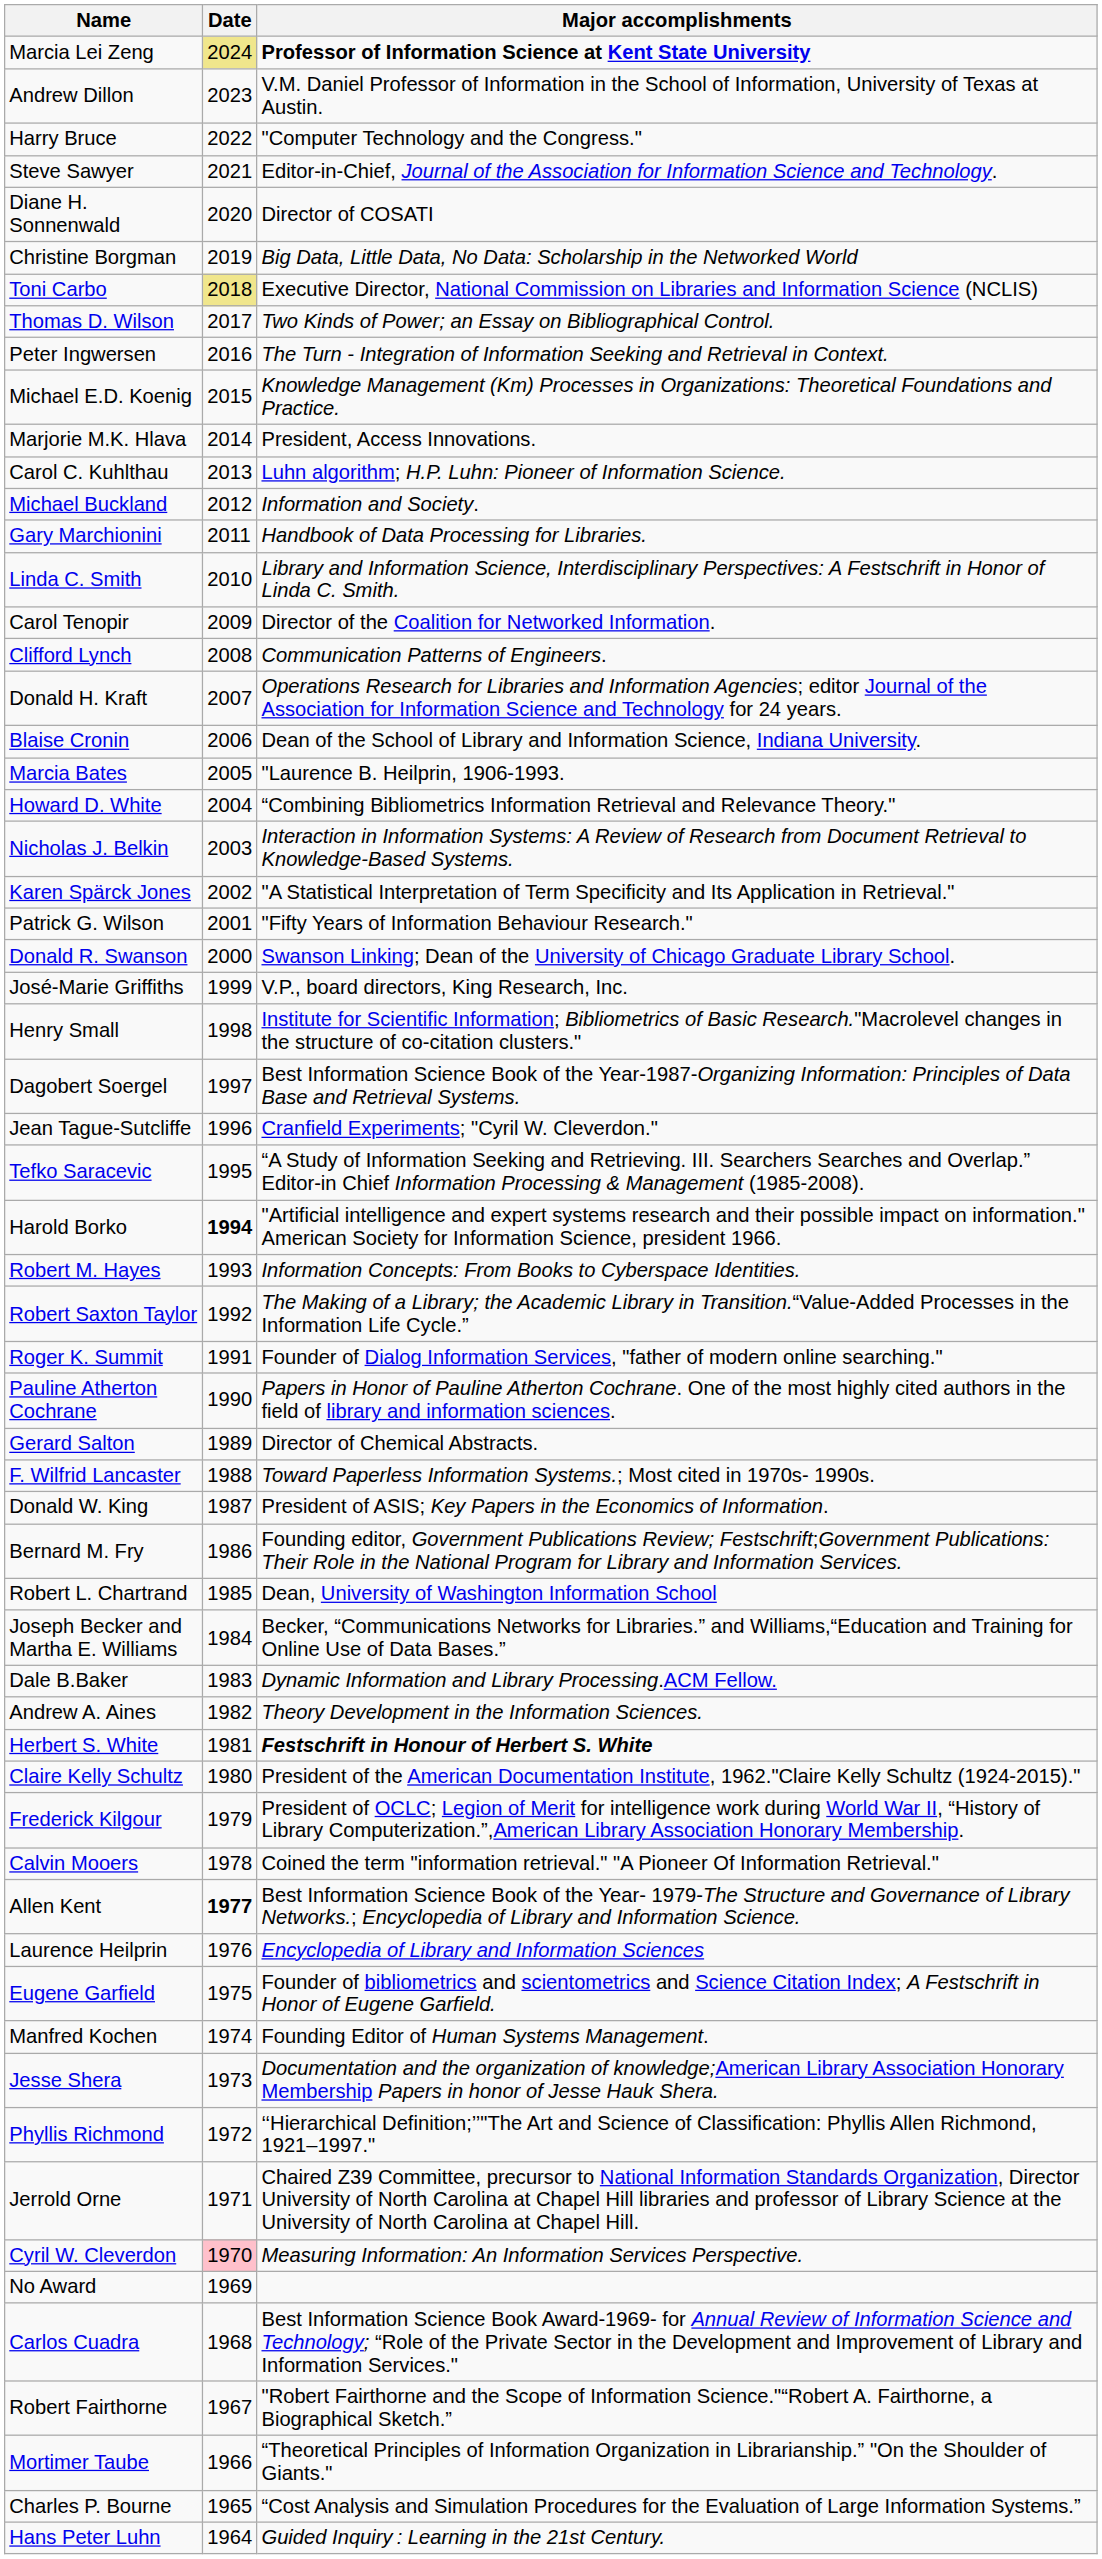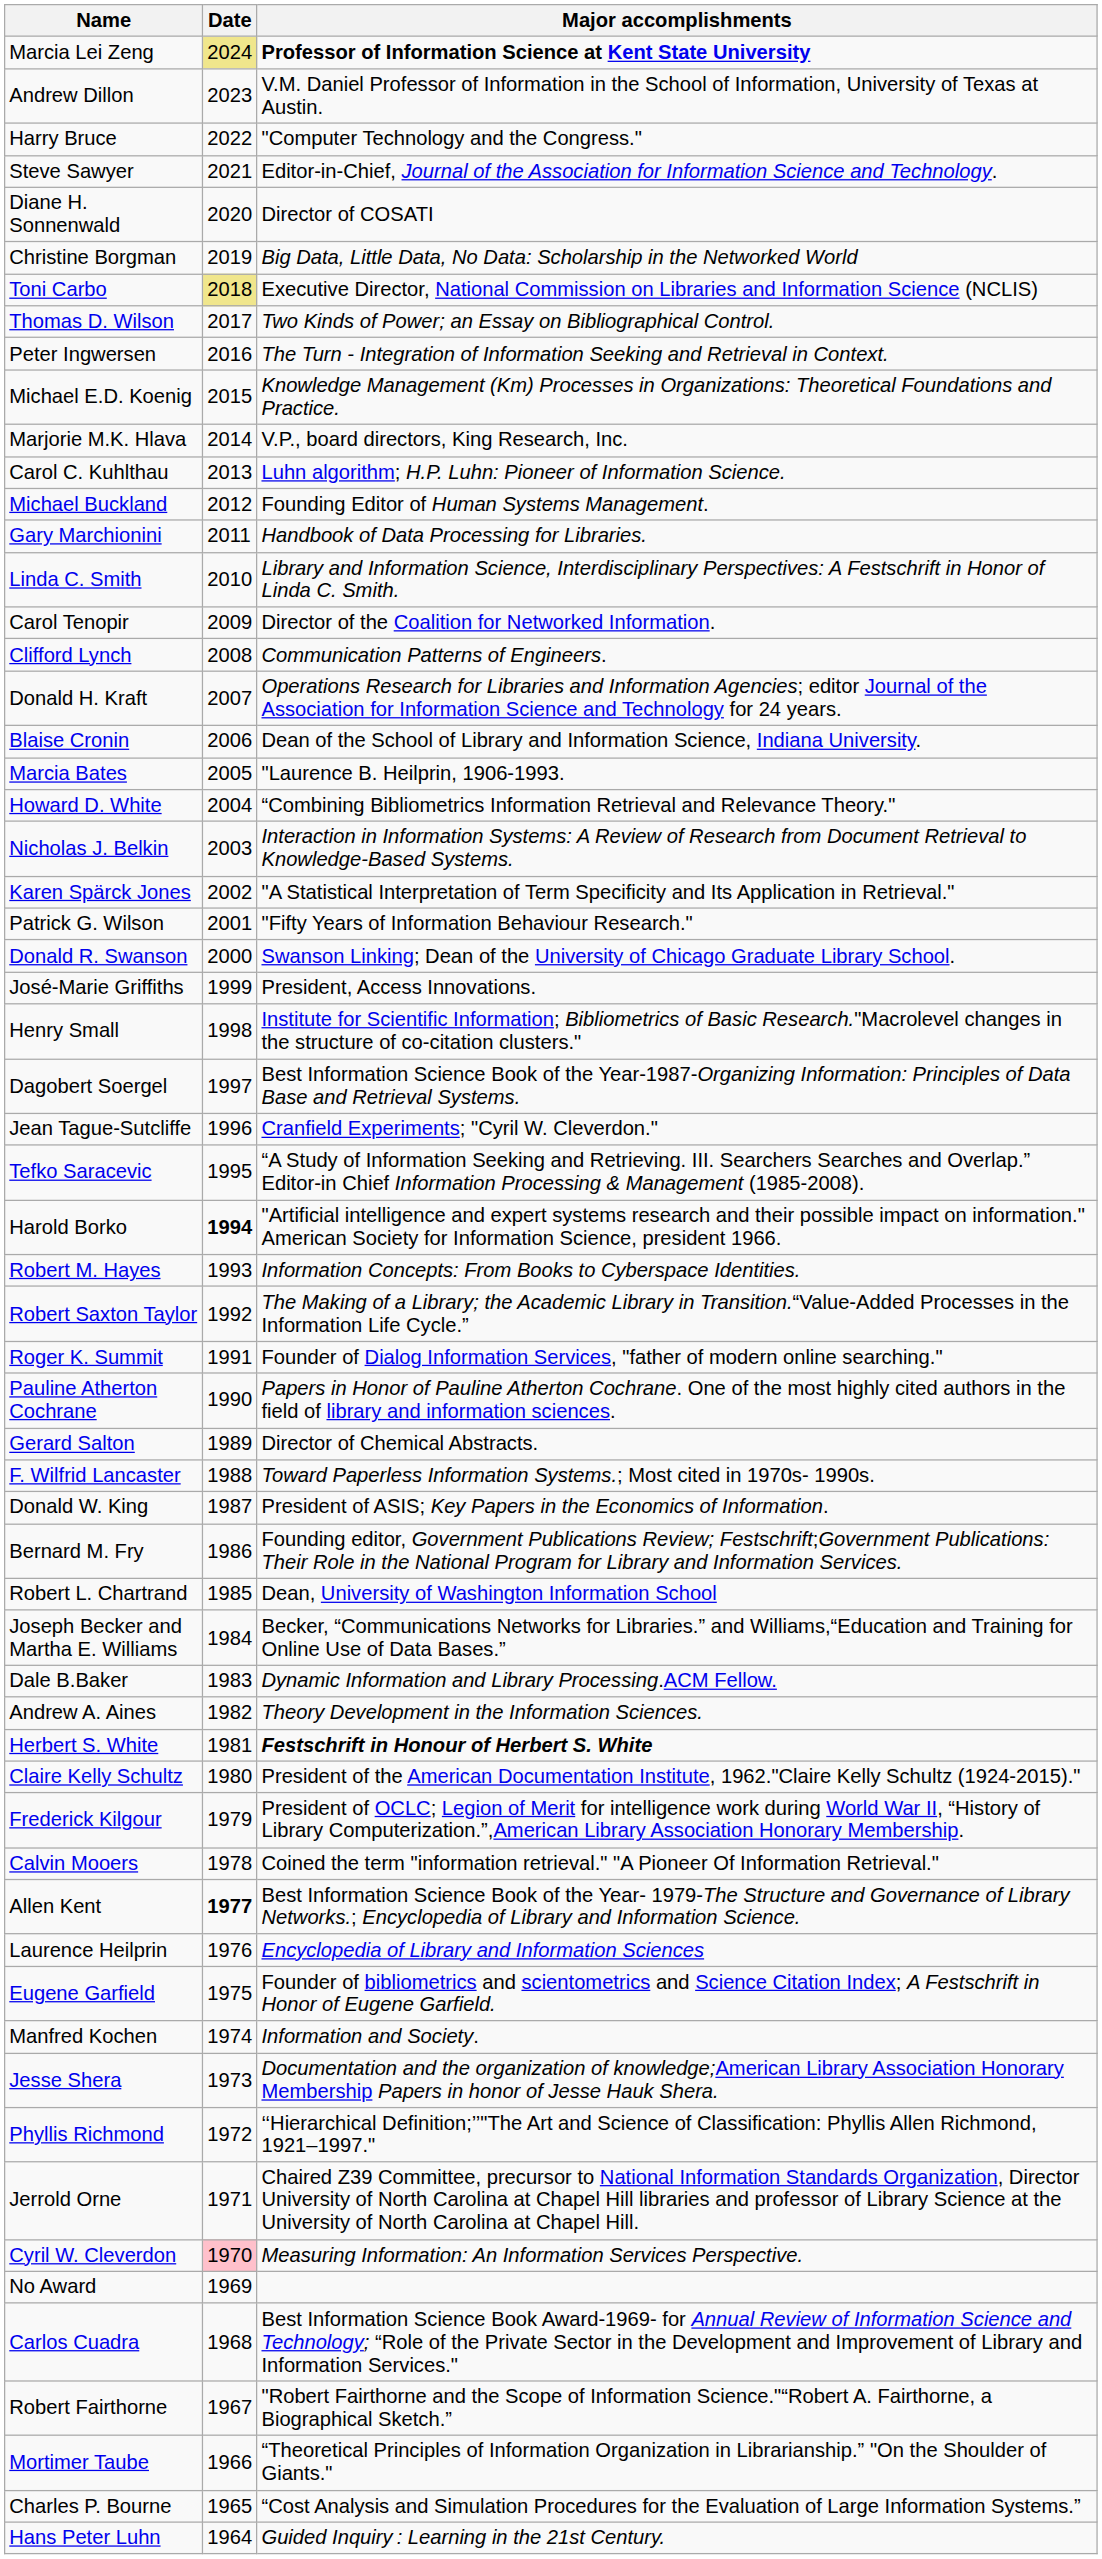 <table class="wikitable sortable">
 <tr>
 <th>Name</th>
 <th>Date</th>
 <th>Major accomplishments</th>
 </tr>
 <tr>
 <td>Marcia Lei Zeng</td>
 <td style="background: khaki;">2024</td>
 <td><strong>Professor of Information Science at <a href='#'>Kent State University</a></strong></td>
 </tr>
 <tr>
 <td>Andrew Dillon</td>
 <td>2023</td>
 <td>V.M. Daniel Professor of Information in the School of Information, University of Texas at Austin.</td>
 </tr>
 <tr>
 <td>Harry Bruce</td>
 <td>2022</td>
 <td>"Computer Technology and the Congress."</td>
 </tr>
 <tr>
 <td>Steve Sawyer</td>
 <td>2021</td>
 <td>Editor-in-Chief, <em><a href='#'>Journal of the Association for Information Science and Technology</a></em>.</td>
 </tr>
 <tr>
 <td>Diane H. Sonnenwald</td>
 <td>2020</td>
 <td>Director of COSATI </td>
 </tr>
 <tr>
 <td>Christine Borgman</td>
 <td>2019</td>
 <td><em>Big Data, Little Data, No Data: Scholarship in the Networked World</em> </td>
 </tr>
 <tr>
 <td><a href='#'>Toni Carbo</a></td>
 <td style="background: khaki;">2018</td>
 <td>Executive Director, <a href='#'>National Commission on Libraries and Information Science</a> (NCLIS)</td>
 </tr>
 <tr>
 <td><a href='#'>Thomas D. Wilson</a></td>
 <td>2017</td>
 <td><em>Two Kinds of Power; an Essay on Bibliographical Control.</em></td>
 </tr>
 <tr>
 <td>Peter Ingwersen</td>
 <td>2016</td>
 <td><em>The Turn - Integration of Information Seeking and Retrieval in Context.</em></td>
 </tr>
 <tr>
 <td>Michael E.D. Koenig</td>
 <td>2015</td>
 <td><em>Knowledge Management (Km) Processes in Organizations: Theoretical Foundations and Practice.</em> </td>
 </tr>
 <tr>
 <td>Marjorie M.K. Hlava</td>
 <td>2014</td>
-<td>President, Access Innovations.</td>
+<td>V.P., board directors, King Research, Inc.</td>
 </tr>
 <tr>
 <td>Carol C. Kuhlthau</td>
 <td>2013</td>
 <td><a href='#'>Luhn algorithm</a>; <em>H.P. Luhn: Pioneer of Information Science.</em></td>
 </tr>
 <tr>
 <td><a href='#'>Michael Buckland</a></td>
 <td>2012</td>
-<td><em>Information and Society</em>.</td>
+<td>Founding Editor of <em>Human Systems Management</em>.</td>
 </tr>
 <tr>
 <td><a href='#'>Gary Marchionini</a></td>
 <td>2011</td>
 <td><em>Handbook of Data Processing for Libraries.</em></td>
 </tr>
 <tr>
 <td><a href='#'>Linda C. Smith</a></td>
 <td>2010</td>
 <td><em>Library and Information Science, Interdisciplinary Perspectives: A Festschrift in Honor of Linda C. Smith.</em> </td>
 </tr>
 <tr>
 <td>Carol Tenopir</td>
 <td>2009</td>
 <td>Director of the <a href='#'>Coalition for Networked Information</a>.</td>
 </tr>
 <tr>
 <td><a href='#'>Clifford Lynch</a></td>
 <td>2008</td>
 <td><em>Communication Patterns of Engineers</em>.</td>
 </tr>
 <tr>
 <td>Donald H. Kraft</td>
 <td>2007</td>
 <td><em>Operations Research for Libraries and Information Agencies</em>; editor <a href='#'>Journal of the Association for Information Science and Technology</a> for 24 years.</td>
 </tr>
 <tr>
 <td><a href='#'>Blaise Cronin</a></td>
 <td>2006</td>
 <td>Dean of the School of Library and Information Science, <a href='#'>Indiana University</a>.</td>
 </tr>
 <tr>
 <td><a href='#'>Marcia Bates</a></td>
 <td>2005</td>
 <td>"Laurence B. Heilprin, 1906-1993.</td>
 </tr>
 <tr>
 <td><a href='#'>Howard D. White</a></td>
 <td>2004</td>
 <td>“Combining Bibliometrics Information Retrieval and Relevance Theory."</td>
 </tr>
 <tr>
 <td><a href='#'>Nicholas J. Belkin</a></td>
 <td>2003</td>
 <td><em>Interaction in Information Systems: A Review of Research from Document Retrieval to Knowledge-Based Systems.</em> </td>
 </tr>
 <tr>
 <td><a href='#'>Karen Spärck Jones</a></td>
 <td>2002</td>
 <td>"A Statistical Interpretation of Term Specificity and Its Application in Retrieval."</td>
 </tr>
 <tr>
 <td>Patrick G. Wilson</td>
 <td>2001</td>
 <td>"Fifty Years of Information Behaviour Research."</td>
 </tr>
 <tr>
 <td><a href='#'>Donald R. Swanson</a></td>
 <td>2000</td>
 <td><a href='#'>Swanson Linking</a>; Dean of the <a href='#'>University of Chicago Graduate Library School</a>.</td>
 </tr>
 <tr>
 <td>José-Marie Griffiths</td>
 <td>1999</td>
-<td>V.P., board directors, King Research, Inc.</td>
+<td>President, Access Innovations.</td>
 </tr>
 <tr>
 <td>Henry Small</td>
 <td>1998</td>
 <td><a href='#'>Institute for Scientific Information</a>; <em>Bibliometrics of Basic Research.</em>"Macrolevel changes in the structure of co-citation clusters."</td>
 </tr>
 <tr>
 <td>Dagobert Soergel</td>
 <td>1997</td>
 <td>Best Information Science Book of the Year-1987-<em>Organizing Information: Principles of Data Base and Retrieval Systems.</em></td>
 </tr>
 <tr>
 <td>Jean Tague-Sutcliffe</td>
 <td>1996</td>
 <td><a href='#'>Cranfield Experiments</a>; "Cyril W. Cleverdon."</td>
 </tr>
 <tr>
 <td><a href='#'>Tefko Saracevic</a></td>
 <td>1995</td>
 <td>“A Study of Information Seeking and Retrieving. III. Searchers Searches and Overlap.”  Editor-in Chief <em>Information Processing & Management</em> (1985-2008).</td>
 </tr>
 <tr>
 <td>Harold Borko</td>
 <td><strong>1994</strong></td>
 <td>"Artificial intelligence and expert systems research and their possible impact on information." American Society for Information Science, president 1966.</td>
 </tr>
 <tr>
 <td><a href='#'>Robert M. Hayes</a></td>
 <td>1993</td>
 <td><em>Information Concepts: From Books to Cyberspace Identities.</em></td>
 </tr>
 <tr>
 <td><a href='#'>Robert Saxton Taylor</a></td>
 <td>1992</td>
 <td><em>The Making of a Library; the Academic Library in Transition.</em>“Value-Added Processes in the Information Life Cycle.” </td>
 </tr>
 <tr>
 <td><a href='#'>Roger K. Summit</a></td>
 <td>1991</td>
 <td>Founder of <a href='#'>Dialog Information Services</a>, "father of modern online searching."</td>
 </tr>
 <tr>
 <td><a href='#'>Pauline Atherton Cochrane</a></td>
 <td>1990</td>
 <td><em>Papers in Honor of Pauline Atherton Cochrane</em>. One of the most highly cited authors in the field of <a href='#'>library and information sciences</a>.</td>
 </tr>
 <tr>
 <td><a href='#'>Gerard Salton</a></td>
 <td>1989</td>
 <td>Director of Chemical Abstracts.</td>
 </tr>
 <tr>
 <td><a href='#'>F. Wilfrid Lancaster</a></td>
 <td>1988</td>
 <td><em>Toward Paperless Information Systems.</em>; Most cited in 1970s- 1990s.</td>
 </tr>
 <tr>
 <td>Donald W. King</td>
 <td>1987</td>
 <td>President of ASIS; <em>Key Papers in the Economics of Information</em>.</td>
 </tr>
 <tr>
 <td>Bernard M. Fry</td>
 <td>1986</td>
 <td>Founding editor, <em>Government Publications Review;</em> <em>Festschrift</em>;<em>Government Publications: Their Role in the National Program for Library and Information Services.</em> </td>
 </tr>
 <tr>
 <td>Robert L. Chartrand</td>
 <td>1985</td>
 <td>Dean, <a href='#'>University of Washington Information School</a></td>
 </tr>
 <tr>
 <td>Joseph Becker and Martha E. Williams</td>
 <td>1984</td>
 <td>Becker, “Communications Networks for Libraries.”  and Williams,“Education and Training for Online Use of Data Bases.”  </td>
 </tr>
 <tr>
 <td>Dale B.Baker</td>
 <td>1983</td>
 <td><em>Dynamic Information and Library Processing</em>.<a href='#'>ACM Fellow.</a></td>
 </tr>
 <tr>
 <td>Andrew A. Aines</td>
 <td>1982</td>
 <td><em>Theory Development in the Information Sciences.</em> </td>
 </tr>
 <tr>
 <td><a href='#'>Herbert S. White</a></td>
 <td>1981</td>
 <td><strong><em>Festschrift in Honour of Herbert S. White</em></strong></td>
 </tr>
 <tr>
 <td><a href='#'>Claire Kelly Schultz</a></td>
 <td>1980</td>
 <td>President of the <a href='#'>American Documentation Institute</a>, 1962."Claire Kelly Schultz (1924-2015)."</td>
 </tr>
 <tr>
 <td><a href='#'>Frederick Kilgour</a></td>
 <td>1979</td>
 <td>President of <a href='#'>OCLC</a>; <a href='#'>Legion of Merit</a> for intelligence work during <a href='#'>World War II</a>, “History of Library Computerization.”,<a href='#'>American Library Association Honorary Membership</a>.</td>
 </tr>
 <tr>
 <td><a href='#'>Calvin Mooers</a></td>
 <td>1978</td>
 <td>Coined the term "information retrieval." "A Pioneer Of Information Retrieval."</td>
 </tr>
 <tr>
 <td>Allen Kent</td>
 <td><strong>1977</strong></td>
 <td>Best Information Science Book of the Year- 1979-<em>The Structure and Governance of Library Networks.</em>; <em>Encyclopedia of Library and Information Science.</em>  </td>
 </tr>
 <tr>
 <td>Laurence Heilprin</td>
 <td>1976</td>
 <td><em><a href='#'>Encyclopedia of Library and Information Sciences</a></em></td>
 </tr>
 <tr>
 <td><a href='#'>Eugene Garfield</a></td>
 <td>1975</td>
 <td>Founder of <a href='#'>bibliometrics</a> and <a href='#'>scientometrics</a> and <a href='#'>Science Citation Index</a>; <em>A Festschrift in Honor of Eugene Garfield.</em> </td>
 </tr>
 <tr>
 <td>Manfred Kochen</td>
 <td>1974</td>
-<td>Founding Editor of <em>Human Systems Management</em>.</td>
+<td><em>Information and Society</em>.</td>
 </tr>
 <tr>
 <td><a href='#'>Jesse Shera</a></td>
 <td>1973</td>
 <td><em>Documentation and the organization of knowledge;</em><a href='#'>American Library Association Honorary Membership</a> <em>Papers in honor of Jesse Hauk Shera.</em> </td>
 </tr>
 <tr>
 <td><a href='#'>Phyllis Richmond</a></td>
 <td>1972</td>
 <td>‘‘Hierarchical Definition;’’"The Art and Science of Classification: Phyllis Allen Richmond, 1921–1997."</td>
 </tr>
 <tr>
 <td>Jerrold Orne</td>
 <td>1971</td>
 <td>Chaired Z39 Committee, precursor to <a href='#'>National Information Standards Organization</a>, Director University of North Carolina at Chapel Hill libraries and professor of Library Science at the University of North Carolina at Chapel Hill.</td>
 </tr>
 <tr>
 <td><a href='#'>Cyril W. Cleverdon</a></td>
 <td style="background: pink;">1970</td>
 <td><em>Measuring Information: An Information Services Perspective.</em></td>
 </tr>
 <tr>
 <td>No Award</td>
 <td>1969</td>
 <td></td>
 </tr>
 <tr>
 <td><a href='#'>Carlos Cuadra</a></td>
 <td>1968</td>
 <td>Best Information Science Book Award-1969- for <em><a href='#'>Annual Review of Information Science and Technology</a>; </em>“Role of the Private Sector in the Development and Improvement of Library and Information Services."</td>
 </tr>
 <tr>
 <td>Robert Fairthorne</td>
 <td>1967</td>
 <td>"Robert Fairthorne and the Scope of Information Science."“Robert A. Fairthorne, a Biographical Sketch.”</td>
 </tr>
 <tr>
 <td><a href='#'>Mortimer Taube</a></td>
 <td>1966</td>
 <td>“Theoretical Principles of Information Organization in Librarianship.” "On the Shoulder of Giants."</td>
 </tr>
 <tr>
 <td>Charles P. Bourne</td>
 <td>1965</td>
 <td>“Cost Analysis and Simulation Procedures for the Evaluation of Large Information Systems.”</td>
 </tr>
 <tr>
 <td><a href='#'>Hans Peter Luhn</a></td>
 <td>1964</td>
 <td><em>Guided Inquiry : Learning in the 21st Century.</em> </td>
 </tr>
 </table>
